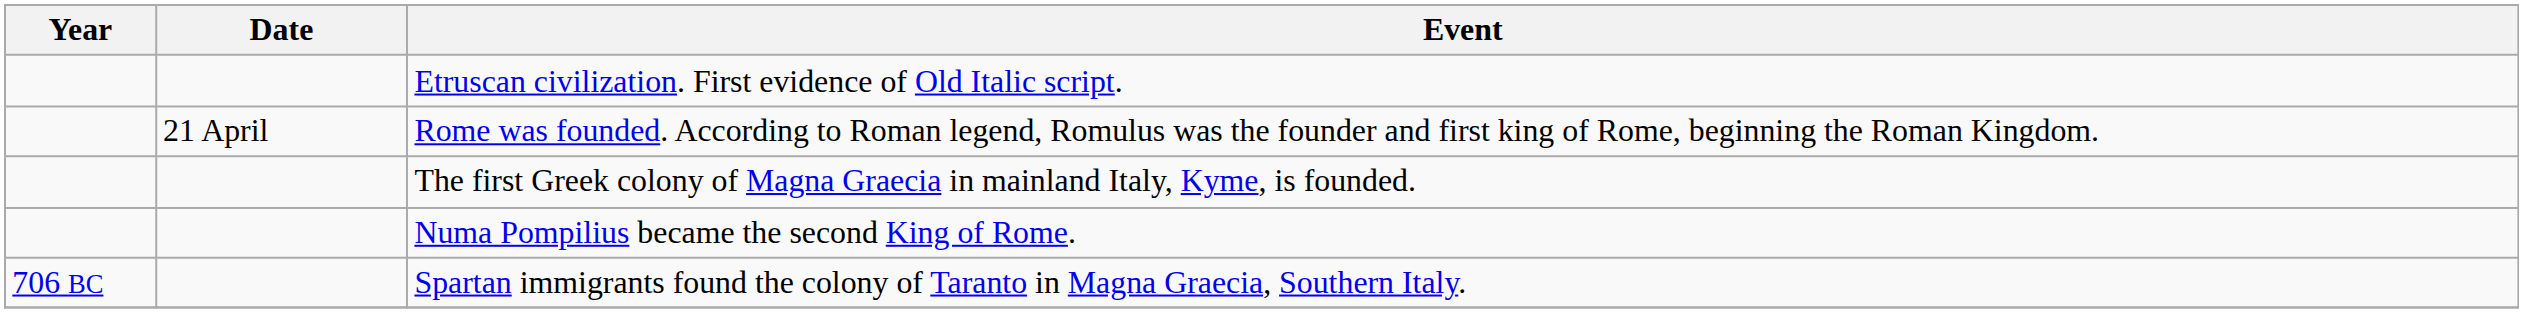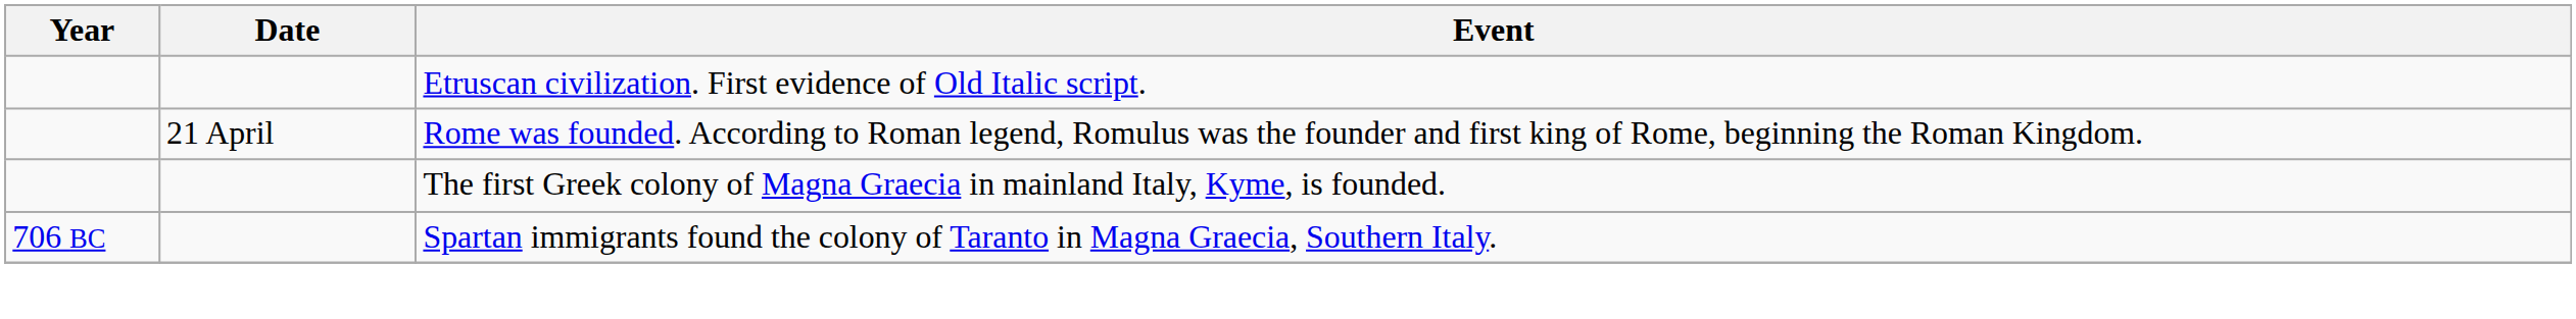 <table class="wikitable" width="100%">
 <tr>
 <th style="width:6%">Year</th>
 <th style="width:10%">Date</th>
 <th>Event</th>
 </tr>
 <tr>
 <td></td>
 <td></td>
 <td><a href='#'>Etruscan civilization</a>. First evidence of <a href='#'>Old Italic script</a>.</td>
 </tr>
 <tr>
 <td></td>
 <td>21 April</td>
 <td><a href='#'>Rome was founded</a>. According to Roman legend, Romulus was the founder and first king of Rome, beginning the Roman Kingdom.</td>
 </tr>
 <tr>
 <td></td>
 <td></td>
 <td>The first Greek colony of <a href='#'>Magna Graecia</a> in mainland Italy, <a href='#'>Kyme</a>, is founded.</td>
 </tr>
 <tr>
-<td></td>
-<td></td>
-<td><a href='#'>Numa Pompilius</a> became the second <a href='#'>King of Rome</a>.</td>
-</tr>
-<tr>
 <td><a href='#'>706 <small>BC</small></a></td>
 <td></td>
 <td><a href='#'>Spartan</a> immigrants found the colony of <a href='#'>Taranto</a> in <a href='#'>Magna Graecia</a>, <a href='#'>Southern Italy</a>.</td>
 </tr>
 <tr>
 </tr>
 </table>
